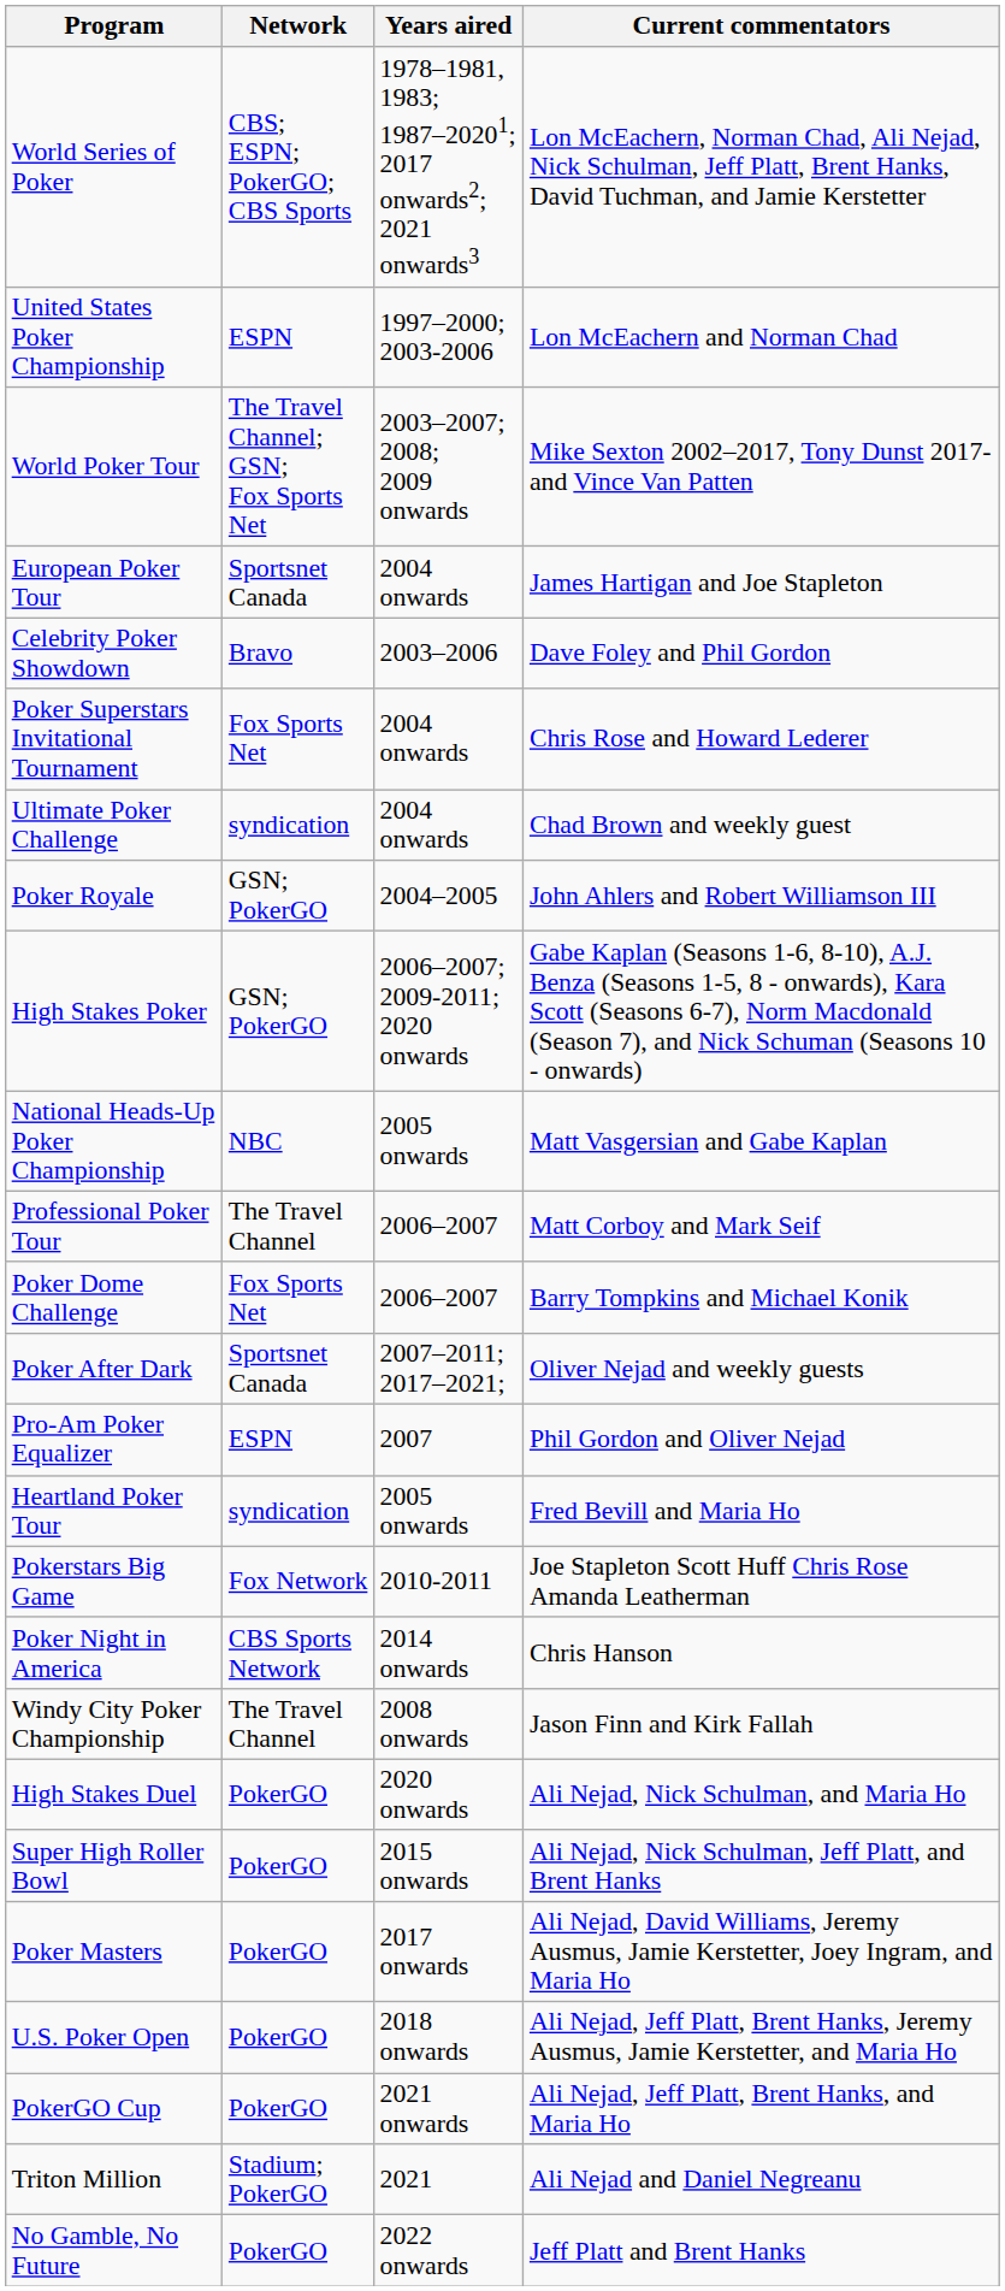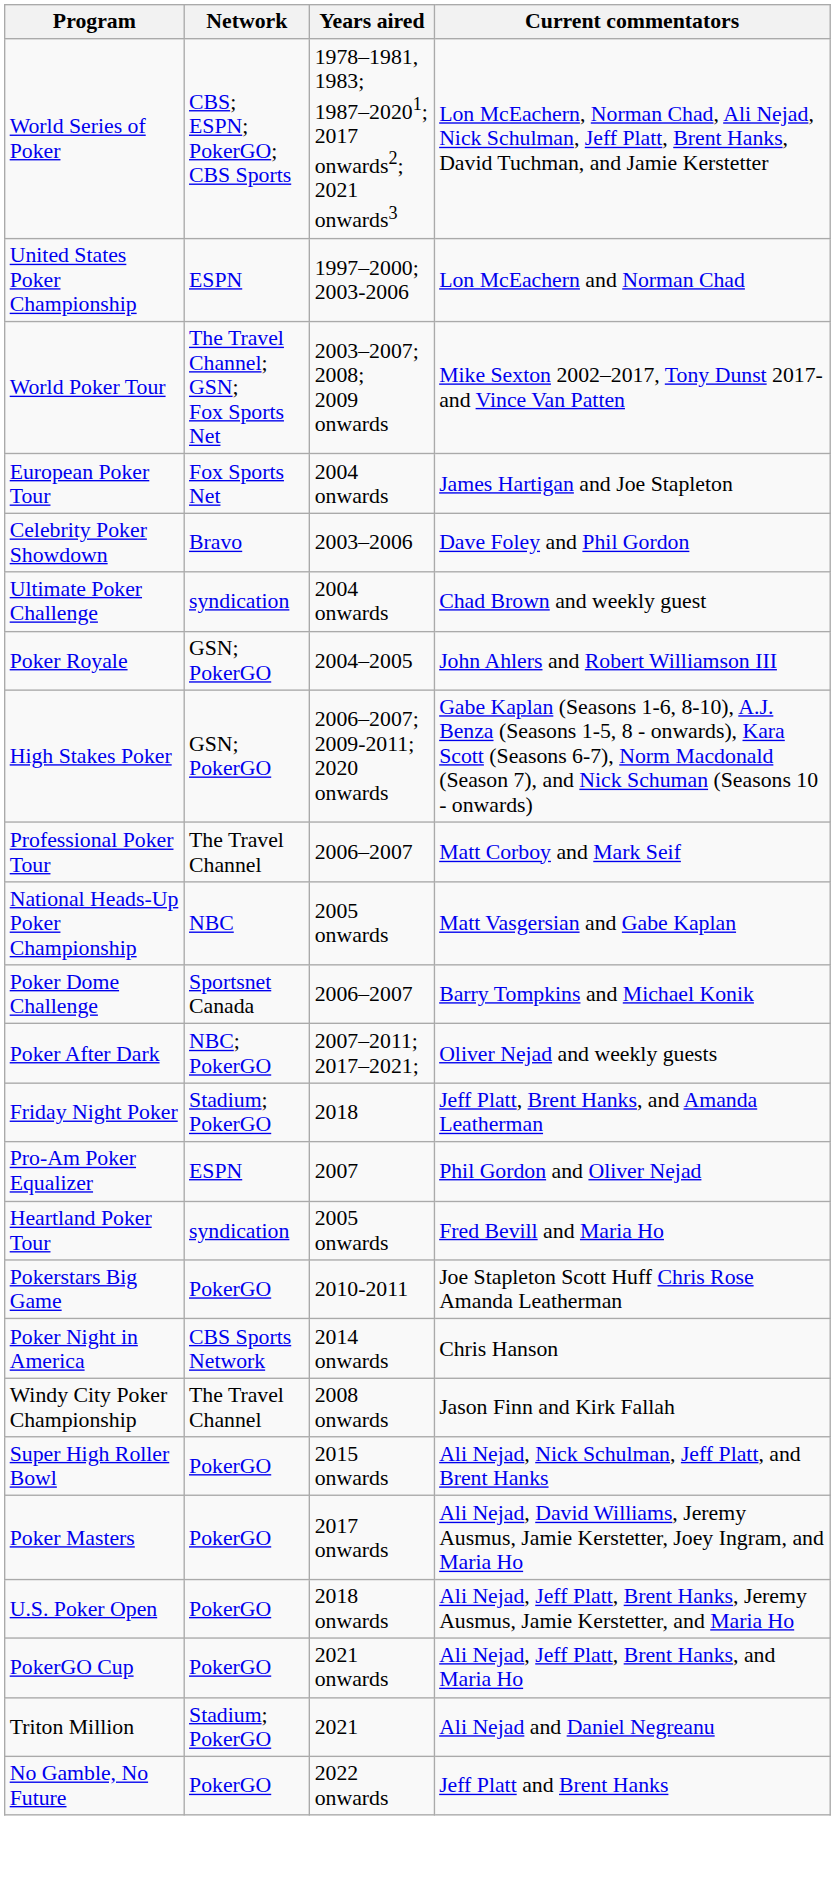 <table class="wikitable">
 <tr>
 <th>Program</th>
 <th>Network</th>
 <th>Years aired</th>
 <th>Current commentators</th>
 </tr>
 <tr>
 <td><a href='#'>World Series of Poker</a></td>
 <td><a href='#'>CBS</a>;<br><a href='#'>ESPN</a>;<br><a href='#'>PokerGO</a>;<br><a href='#'>CBS Sports</a></td>
 <td>1978–1981, 1983;<br>1987–2020<sup>1</sup>;<br>2017 onwards<sup>2</sup>;<br>2021 onwards<sup>3</sup></td>
 <td><a href='#'>Lon McEachern</a>, <a href='#'>Norman Chad</a>, <a href='#'>Ali Nejad</a>, <a href='#'>Nick Schulman</a>, <a href='#'>Jeff Platt</a>, <a href='#'>Brent Hanks</a>, David Tuchman, and Jamie Kerstetter</td>
 </tr>
 <tr>
 <td><a href='#'>United States Poker Championship</a></td>
 <td><a href='#'>ESPN</a></td>
 <td>1997–2000;<br>2003-2006</td>
 <td><a href='#'>Lon McEachern</a> and <a href='#'>Norman Chad</a></td>
 </tr>
 <tr>
 <td><a href='#'>World Poker Tour</a></td>
 <td><a href='#'>The Travel Channel</a>;<br><a href='#'>GSN</a>;<br><a href='#'>Fox Sports Net</a></td>
 <td>2003–2007;<br>2008;<br>2009 onwards</td>
 <td><a href='#'>Mike Sexton</a> 2002–2017, <a href='#'>Tony Dunst</a> 2017- and <a href='#'>Vince Van Patten</a></td>
 </tr>
 <tr>
 <td><a href='#'>European Poker Tour</a></td>
-<td><a href='#'>Sportsnet</a> Canada</td>
+<td><a href='#'>Fox Sports Net</a></td>
 <td>2004 onwards</td>
 <td><a href='#'>James Hartigan</a> and Joe Stapleton</td>
 </tr>
 <tr>
 <td><a href='#'>Celebrity Poker Showdown</a></td>
 <td><a href='#'>Bravo</a></td>
 <td>2003–2006</td>
 <td><a href='#'>Dave Foley</a> and <a href='#'>Phil Gordon</a></td>
-</tr>
-<tr>
-<td><a href='#'>Poker Superstars Invitational Tournament</a></td>
-<td><a href='#'>Fox Sports Net</a></td>
-<td>2004 onwards</td>
-<td><a href='#'>Chris Rose</a> and <a href='#'>Howard Lederer</a></td>
 </tr>
 <tr>
 <td><a href='#'>Ultimate Poker Challenge</a></td>
 <td><a href='#'>syndication</a></td>
 <td>2004 onwards</td>
 <td><a href='#'>Chad Brown</a> and weekly guest</td>
 </tr>
 <tr>
 <td><a href='#'>Poker Royale</a></td>
 <td>GSN; <a href='#'>PokerGO</a></td>
 <td>2004–2005</td>
 <td><a href='#'>John Ahlers</a> and <a href='#'>Robert Williamson III</a></td>
 </tr>
 <tr>
 <td><a href='#'>High Stakes Poker</a></td>
 <td>GSN; <a href='#'>PokerGO</a></td>
 <td>2006–2007;<br>2009-2011; 2020 onwards</td>
 <td><a href='#'>Gabe Kaplan</a> (Seasons 1-6, 8-10), <a href='#'>A.J. Benza</a> (Seasons 1-5, 8 - onwards), <a href='#'>Kara Scott</a> (Seasons 6-7), <a href='#'>Norm Macdonald</a> (Season 7), and <a href='#'>Nick Schuman</a> (Seasons 10 - onwards)</td>
 </tr>
 <tr>
+<td><a href='#'>Professional Poker Tour</a></td>
+<td>The Travel Channel</td>
+<td>2006–2007</td>
+<td><a href='#'>Matt Corboy</a> and <a href='#'>Mark Seif</a></td>
+</tr>
+<tr>
 <td><a href='#'>National Heads-Up Poker Championship</a></td>
 <td><a href='#'>NBC</a></td>
 <td>2005 onwards</td>
 <td><a href='#'>Matt Vasgersian</a> and <a href='#'>Gabe Kaplan</a></td>
 </tr>
 <tr>
-<td><a href='#'>Professional Poker Tour</a></td>
-<td>The Travel Channel</td>
-<td>2006–2007</td>
-<td><a href='#'>Matt Corboy</a> and <a href='#'>Mark Seif</a></td>
-</tr>
-<tr>
 <td><a href='#'>Poker Dome Challenge</a></td>
-<td><a href='#'>Fox Sports Net</a></td>
+<td><a href='#'>Sportsnet</a> Canada</td>
 <td>2006–2007</td>
 <td><a href='#'>Barry Tompkins</a> and <a href='#'>Michael Konik</a></td>
 </tr>
 <tr>
 <td><a href='#'>Poker After Dark</a></td>
-<td><a href='#'>Sportsnet</a> Canada</td>
+<td><a href='#'>NBC</a>; <a href='#'>PokerGO</a></td>
 <td>2007–2011;<br>2017–2021;</td>
 <td><a href='#'>Oliver Nejad</a> and weekly guests</td>
+</tr>
+<tr>
+<td><a href='#'>Friday Night Poker</a></td>
+<td><a href='#'>Stadium</a>; <a href='#'>PokerGO</a></td>
+<td>2018</td>
+<td><a href='#'>Jeff Platt</a>, <a href='#'>Brent Hanks</a>, and <a href='#'>Amanda Leatherman</a></td>
 </tr>
 <tr>
 <td><a href='#'>Pro-Am Poker Equalizer</a></td>
 <td><a href='#'>ESPN</a></td>
 <td>2007</td>
 <td><a href='#'>Phil Gordon</a> and <a href='#'>Oliver Nejad</a></td>
 </tr>
 <tr>
 <td><a href='#'>Heartland Poker Tour</a></td>
 <td><a href='#'>syndication</a></td>
 <td>2005 onwards</td>
 <td><a href='#'>Fred Bevill</a> and <a href='#'>Maria Ho</a></td>
 </tr>
 <tr>
 <td><a href='#'>Pokerstars Big Game</a></td>
-<td><a href='#'>Fox Network</a></td>
+<td><a href='#'>PokerGO</a></td>
 <td>2010-2011</td>
 <td>Joe Stapleton Scott Huff <a href='#'>Chris Rose</a> Amanda Leatherman</td>
 </tr>
 <tr>
 <td><a href='#'>Poker Night in America</a></td>
 <td><a href='#'>CBS Sports Network</a></td>
 <td>2014 onwards</td>
 <td>Chris Hanson</td>
 </tr>
 <tr>
 <td>Windy City Poker Championship</td>
 <td>The Travel Channel</td>
 <td>2008 onwards</td>
 <td>Jason Finn and Kirk Fallah</td>
-</tr>
-<tr>
-<td><a href='#'>High Stakes Duel</a></td>
-<td><a href='#'>PokerGO</a></td>
-<td>2020 onwards</td>
-<td><a href='#'>Ali Nejad</a>, <a href='#'>Nick Schulman</a>, and <a href='#'>Maria Ho</a></td>
 </tr>
 <tr>
 <td><a href='#'>Super High Roller Bowl</a></td>
 <td><a href='#'>PokerGO</a></td>
 <td>2015 onwards</td>
 <td><a href='#'>Ali Nejad</a>, <a href='#'>Nick Schulman</a>, <a href='#'>Jeff Platt</a>, and <a href='#'>Brent Hanks</a></td>
 </tr>
 <tr>
 <td><a href='#'>Poker Masters</a></td>
 <td><a href='#'>PokerGO</a></td>
 <td>2017 onwards</td>
 <td><a href='#'>Ali Nejad</a>, <a href='#'>David Williams</a>, Jeremy Ausmus, Jamie Kerstetter, Joey Ingram, and <a href='#'>Maria Ho</a></td>
 </tr>
 <tr>
 <td><a href='#'>U.S. Poker Open</a></td>
 <td><a href='#'>PokerGO</a></td>
 <td>2018 onwards</td>
 <td><a href='#'>Ali Nejad</a>, <a href='#'>Jeff Platt</a>, <a href='#'>Brent Hanks</a>, Jeremy Ausmus, Jamie Kerstetter, and <a href='#'>Maria Ho</a></td>
 </tr>
 <tr>
 <td><a href='#'>PokerGO Cup</a></td>
 <td><a href='#'>PokerGO</a></td>
 <td>2021 onwards</td>
 <td><a href='#'>Ali Nejad</a>, <a href='#'>Jeff Platt</a>, <a href='#'>Brent Hanks</a>, and <a href='#'>Maria Ho</a></td>
 </tr>
 <tr>
 <td>Triton Million</td>
 <td><a href='#'>Stadium</a>; <a href='#'>PokerGO</a></td>
 <td>2021</td>
 <td><a href='#'>Ali Nejad</a> and <a href='#'>Daniel Negreanu</a></td>
 </tr>
 <tr>
 <td><a href='#'>No Gamble, No Future</a></td>
 <td><a href='#'>PokerGO</a></td>
 <td>2022 onwards</td>
 <td><a href='#'>Jeff Platt</a> and <a href='#'>Brent Hanks</a></td>
 </tr>
 </table>
